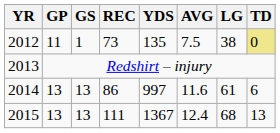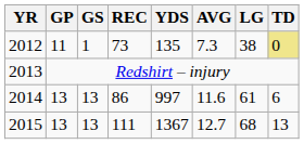 <table class="wikitable">
 <tr>
 <th>YR</th>
 <th>GP</th>
 <th>GS</th>
 <th>REC</th>
 <th>YDS</th>
 <th>AVG</th>
 <th>LG</th>
 <th>TD</th>
 </tr>
 <tr>
 <td>2012</td>
 <td>11</td>
 <td>1</td>
 <td>73</td>
 <td>135</td>
-<td>7.5</td>
+<td>7.3</td>
 <td>38</td>
 <td style="background: khaki;">0</td>
 </tr>
 <tr>
 <td>2013</td>
 <td colspan=7 align=center><em><a href='#'>Redshirt</a> – injury</em></td>
 </tr>
 <tr>
 <td>2014</td>
 <td>13</td>
 <td>13</td>
 <td>86</td>
 <td>997</td>
 <td>11.6</td>
 <td>61</td>
 <td>6</td>
 </tr>
 <tr>
 <td>2015</td>
 <td>13</td>
 <td>13</td>
 <td>111</td>
 <td>1367</td>
-<td>12.4</td>
+<td>12.7</td>
 <td>68</td>
 <td>13</td>
 </tr>
 </table>
